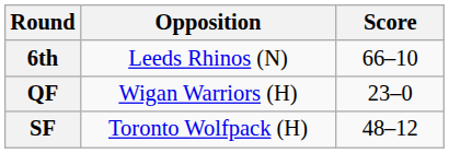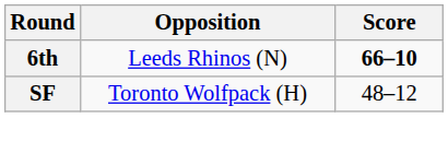 <table class="wikitable plainrowheaders" style="text-align:center;margin:0">
 <tr>
 <th scope="col" style="width:25px">Round</th>
 <th scope="col" style="width:175px">Opposition</th>
 <th scope="col" style="width:70px">Score</th>
 </tr>
 <tr>
 <th scope=row style="text-align:center">6th</th>
 <td> <a href='#'>Leeds Rhinos</a> (N)</td>
-<td>66–10</td>
-</tr>
-<tr>
-<th scope=row style="text-align:center">QF</th>
-<td> <a href='#'>Wigan Warriors</a> (H)</td>
-<td>23–0</td>
+<td><strong>66–10</strong></td>
 </tr>
 <tr>
 <th scope=row style="text-align:center">SF</th>
 <td> <a href='#'>Toronto Wolfpack</a> (H)</td>
 <td>48–12</td>
 </tr>
 </table>
